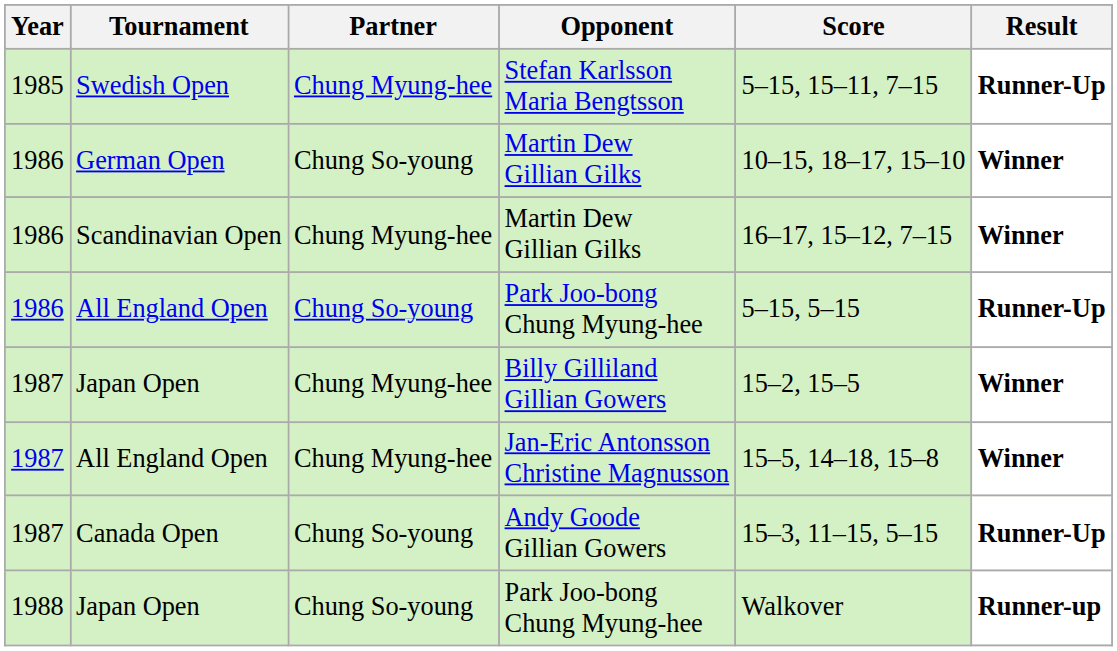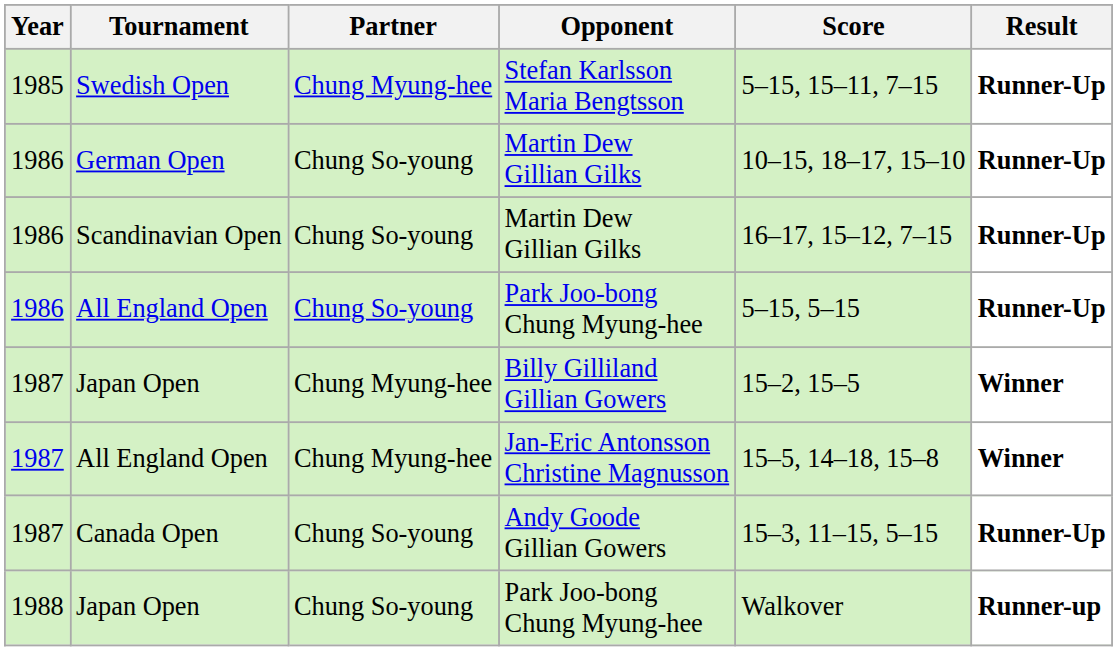 <table class="sortable wikitable" style="font-size: 90%;">
 <tr>
 <th>Year</th>
 <th>Tournament</th>
 <th>Partner</th>
 <th>Opponent</th>
 <th>Score</th>
 <th>Result</th>
 </tr>
 <tr style="background:#D4F1C5">
 <td align="center">1985</td>
 <td><a href='#'>Swedish Open</a></td>
 <td> <a href='#'>Chung Myung-hee</a></td>
 <td> <a href='#'>Stefan Karlsson</a><br> <a href='#'>Maria Bengtsson</a></td>
 <td>5–15, 15–11, 7–15</td>
 <td style="text-align:left; background:white"> <strong>Runner-Up</strong></td>
 </tr>
 <tr style="background:#D4F1C5">
 <td align="center">1986</td>
 <td><a href='#'>German Open</a></td>
 <td> Chung So-young</td>
 <td> <a href='#'>Martin Dew</a><br> <a href='#'>Gillian Gilks</a></td>
 <td>10–15, 18–17, 15–10</td>
-<td style="text-align:left; background:white"> <strong>Winner</strong></td>
+<td style="text-align:left; background:white"> <strong>Runner-Up</strong></td>
 </tr>
 <tr style="background:#D4F1C5">
 <td align="center">1986</td>
 <td>Scandinavian Open</td>
-<td> Chung Myung-hee</td>
+<td> Chung So-young</td>
 <td> Martin Dew<br> Gillian Gilks</td>
 <td>16–17, 15–12, 7–15</td>
-<td style="text-align:left; background:white"> <strong>Winner</strong></td>
+<td style="text-align:left; background:white"> <strong>Runner-Up</strong></td>
 </tr>
 <tr style="background:#D4F1C5">
 <td align="center"><a href='#'>1986</a></td>
 <td><a href='#'>All England Open</a></td>
 <td> <a href='#'>Chung So-young</a></td>
 <td> <a href='#'>Park Joo-bong</a><br> Chung Myung-hee</td>
 <td>5–15, 5–15</td>
 <td style="text-align:left; background:white"> <strong>Runner-Up</strong></td>
 </tr>
 <tr style="background:#D4F1C5">
 <td align="center">1987</td>
 <td>Japan Open</td>
 <td> Chung Myung-hee</td>
 <td> <a href='#'>Billy Gilliland</a><br> <a href='#'>Gillian Gowers</a></td>
 <td>15–2, 15–5</td>
 <td style="text-align:left; background:white"> <strong>Winner</strong></td>
 </tr>
 <tr style="background:#D4F1C5">
 <td align="center"><a href='#'>1987</a></td>
 <td>All England Open</td>
 <td> Chung Myung-hee</td>
 <td> <a href='#'>Jan-Eric Antonsson</a><br> <a href='#'>Christine Magnusson</a></td>
 <td>15–5, 14–18, 15–8</td>
 <td style="text-align:left; background:white"> <strong>Winner</strong></td>
 </tr>
 <tr style="background:#D4F1C5">
 <td align="center">1987</td>
 <td>Canada Open</td>
 <td> Chung So-young</td>
 <td> <a href='#'>Andy Goode</a><br> Gillian Gowers</td>
 <td align="left">15–3, 11–15, 5–15</td>
 <td style="text-align:left; background:white"> <strong>Runner-Up</strong></td>
 </tr>
 <tr style="background:#D4F1C5">
 <td align="center">1988</td>
 <td>Japan Open</td>
 <td> Chung So-young</td>
 <td> Park Joo-bong <br> Chung Myung-hee</td>
 <td align="left">Walkover</td>
 <td style="text-align:left; background:white"> <strong>Runner-up</strong></td>
 </tr>
 </table>
